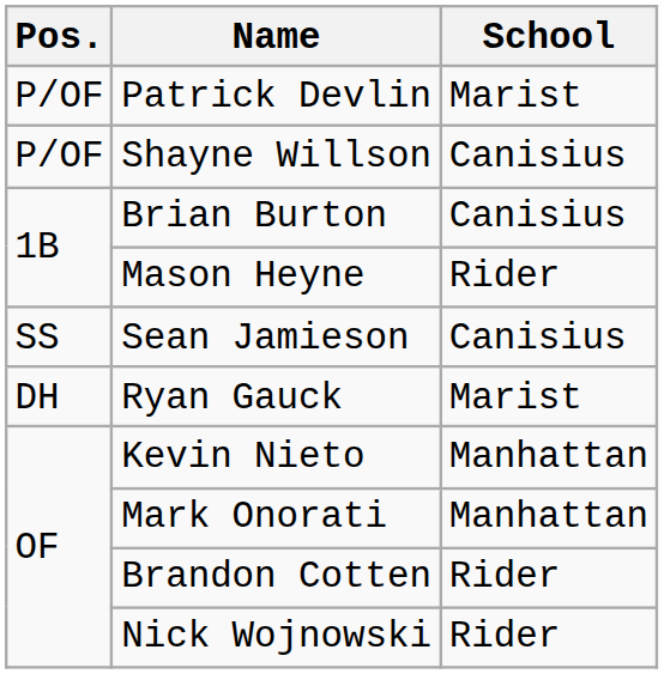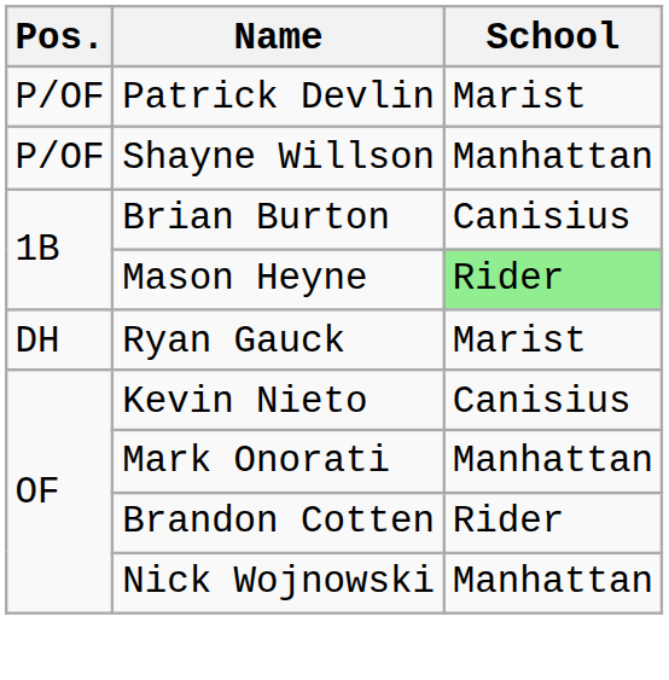 <table class=wikitable>
 <tr>
 <th>Pos.</th>
 <th>Name</th>
 <th>School</th>
 </tr>
 <tr>
 <td>P/OF</td>
 <td>Patrick Devlin</td>
 <td>Marist</td>
 </tr>
 <tr>
 <td>P/OF</td>
 <td>Shayne Willson</td>
-<td>Canisius</td>
+<td>Manhattan</td>
 </tr>
 <tr>
 <td rowspan=2>1B</td>
 <td>Brian Burton</td>
 <td>Canisius</td>
 </tr>
 <tr>
 <td>Mason Heyne</td>
-<td>Rider</td>
-</tr>
-<tr>
-<td>SS</td>
-<td>Sean Jamieson</td>
-<td>Canisius</td>
+<td style="background: lightgreen;">Rider</td>
 </tr>
 <tr>
 <td>DH</td>
 <td>Ryan Gauck</td>
 <td>Marist</td>
 </tr>
 <tr>
 <td rowspan=4>OF</td>
 <td>Kevin Nieto</td>
-<td>Manhattan</td>
+<td>Canisius</td>
 </tr>
 <tr>
 <td>Mark Onorati</td>
 <td>Manhattan</td>
 </tr>
 <tr>
 <td>Brandon Cotten</td>
 <td>Rider</td>
 </tr>
 <tr>
 <td>Nick Wojnowski</td>
-<td>Rider</td>
+<td>Manhattan</td>
 </tr>
 </table>
